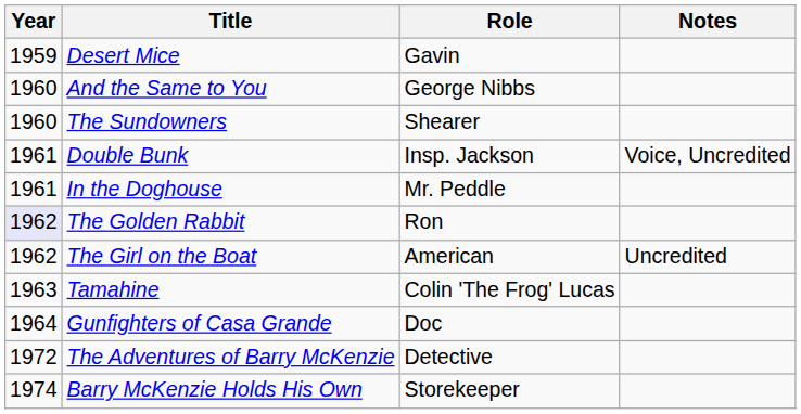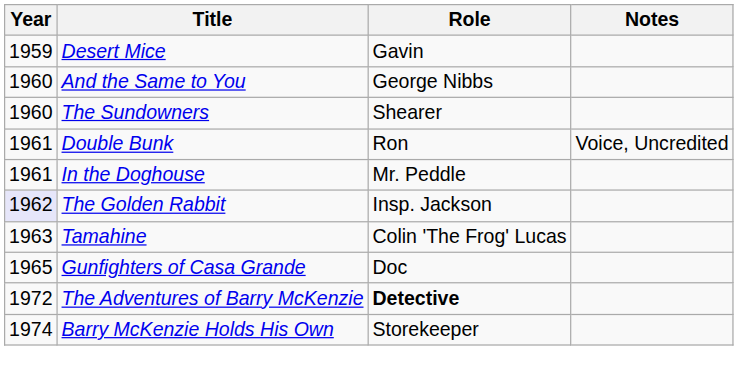 <table class="wikitable">
 <tr>
 <th>Year</th>
 <th>Title</th>
 <th>Role</th>
 <th>Notes</th>
 </tr>
 <tr>
 <td>1959</td>
 <td><em><a href='#'>Desert Mice</a></em></td>
 <td>Gavin</td>
 <td></td>
 </tr>
 <tr>
 <td>1960</td>
 <td><em><a href='#'>And the Same to You</a></em></td>
 <td>George Nibbs</td>
 <td></td>
 </tr>
 <tr>
 <td>1960</td>
 <td><em><a href='#'>The Sundowners</a></em></td>
 <td>Shearer</td>
 <td></td>
 </tr>
 <tr>
 <td>1961</td>
 <td><em><a href='#'>Double Bunk</a></em></td>
-<td>Insp. Jackson</td>
+<td>Ron</td>
 <td>Voice, Uncredited</td>
 </tr>
 <tr>
 <td>1961</td>
 <td><em><a href='#'>In the Doghouse</a></em></td>
 <td>Mr. Peddle</td>
 <td></td>
 </tr>
 <tr>
 <td style="background: lavender;">1962</td>
 <td><em><a href='#'>The Golden Rabbit</a></em></td>
-<td>Ron</td>
+<td>Insp. Jackson</td>
 <td></td>
-</tr>
-<tr>
-<td>1962</td>
-<td><em><a href='#'>The Girl on the Boat</a></em></td>
-<td>American</td>
-<td>Uncredited</td>
 </tr>
 <tr>
 <td>1963</td>
 <td><em><a href='#'>Tamahine</a></em></td>
 <td>Colin 'The Frog' Lucas</td>
 <td></td>
 </tr>
 <tr>
-<td>1964</td>
+<td>1965</td>
 <td><em><a href='#'>Gunfighters of Casa Grande</a></em></td>
 <td>Doc</td>
 <td></td>
 </tr>
 <tr>
 <td>1972</td>
 <td><em><a href='#'>The Adventures of Barry McKenzie</a></em></td>
-<td>Detective</td>
+<td><strong>Detective</strong></td>
 <td></td>
 </tr>
 <tr>
 <td>1974</td>
 <td><em><a href='#'>Barry McKenzie Holds His Own</a></em></td>
 <td>Storekeeper</td>
 <td></td>
 </tr>
 </table>
